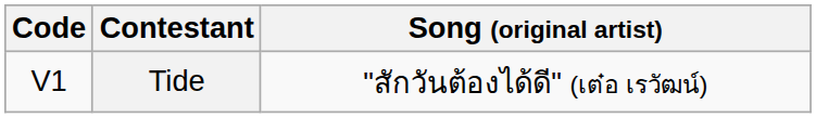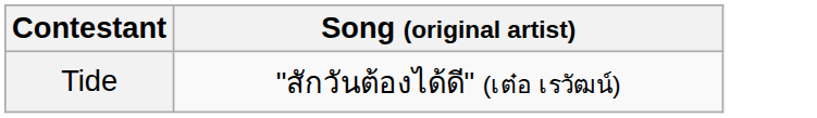 <table class="wikitable" style="text-align:center;">
 <tr>
-<th scope="col">Code</th>
 <th scope="col">Contestant</th>
 <th style="width:290px;" scope="col">Song <small>(original artist)</small></th>
 </tr>
 <tr>
-<td>V1</td>
 <th scope="row" style="font-weight:normal;">Tide</th>
 <td>"สักวันต้องได้ดี" <small>(เต๋อ เรวัฒน์)</small></td>
 </tr>
 </table>
